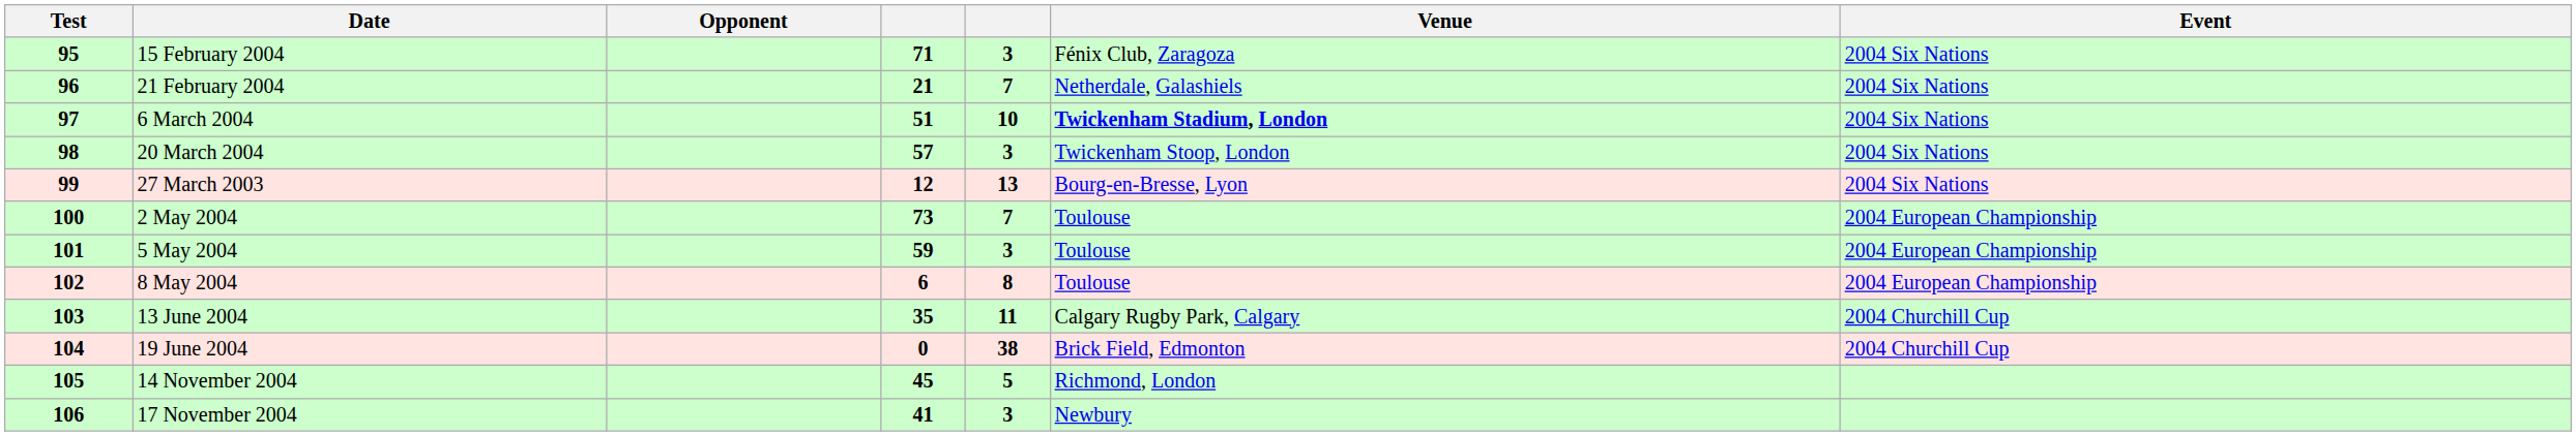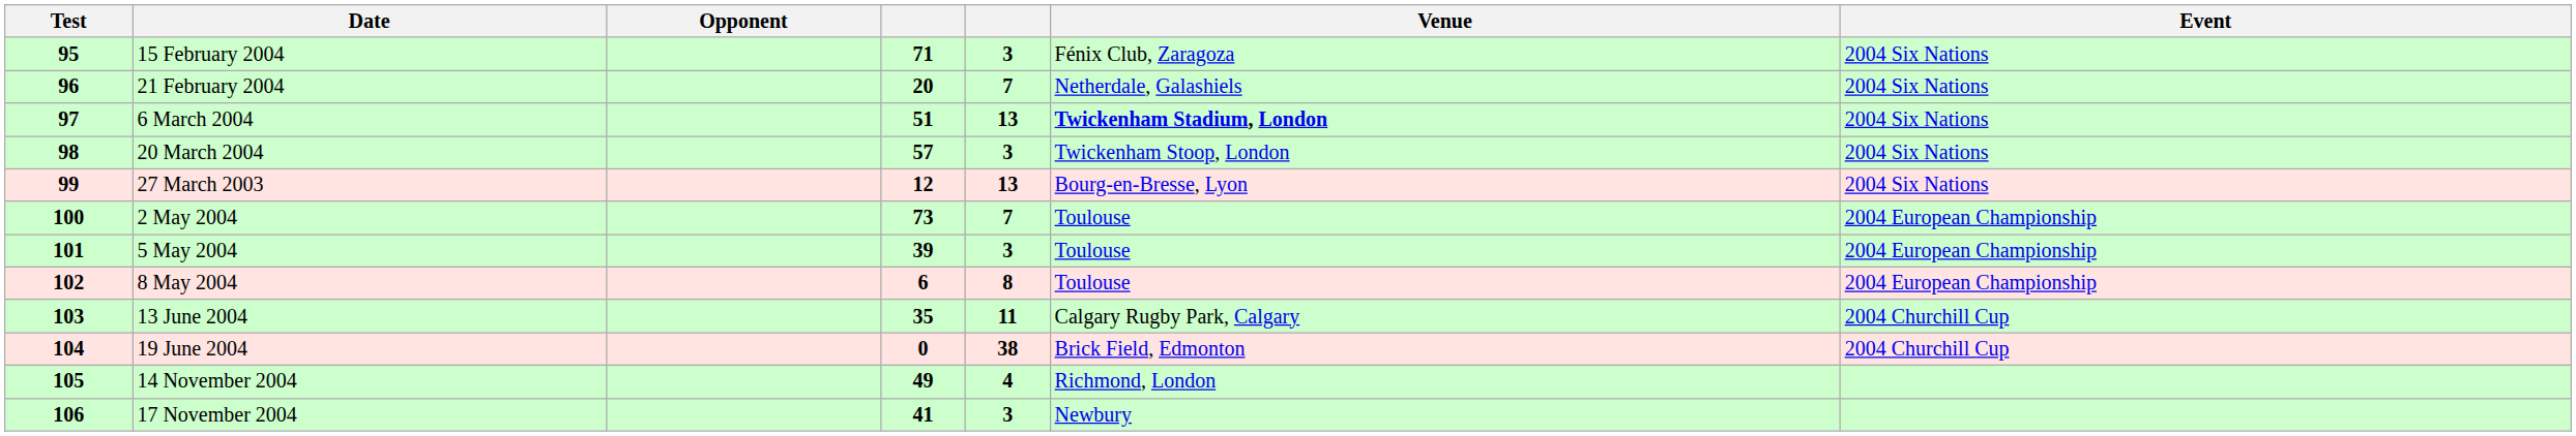 <table class="wikitable sortable" style="width:100%">
 <tr>
 <th>Test</th>
 <th>Date</th>
 <th>Opponent</th>
 <th></th>
 <th></th>
 <th>Venue</th>
 <th>Event</th>
 </tr>
 <tr bgcolor=#ccffcc>
 <td align="center"><strong>95</strong></td>
 <td>15 February 2004</td>
 <td></td>
 <td align="center"><strong>71</strong></td>
 <td align="center"><strong>3</strong></td>
 <td>Fénix Club, <a href='#'>Zaragoza</a></td>
 <td><a href='#'>2004 Six Nations</a></td>
 </tr>
 <tr bgcolor=#ccffcc>
 <td align="center"><strong>96</strong></td>
 <td>21 February 2004</td>
 <td></td>
-<td align="center"><strong>21</strong></td>
+<td align="center"><strong>20</strong></td>
 <td align="center"><strong>7</strong></td>
 <td><a href='#'>Netherdale</a>, <a href='#'>Galashiels</a></td>
 <td><a href='#'>2004 Six Nations</a></td>
 </tr>
 <tr bgcolor=#ccffcc>
 <td align="center"><strong>97</strong></td>
 <td>6 March 2004</td>
 <td></td>
 <td align="center"><strong>51</strong></td>
-<td align="center"><strong>10</strong></td>
+<td align="center"><strong>13</strong></td>
 <td><strong><a href='#'>Twickenham Stadium</a>, <a href='#'>London</a></strong></td>
 <td><a href='#'>2004 Six Nations</a></td>
 </tr>
 <tr bgcolor=#ccffcc>
 <td align="center"><strong>98</strong></td>
 <td>20 March 2004</td>
 <td></td>
 <td align="center"><strong>57</strong></td>
 <td align="center"><strong>3</strong></td>
 <td><a href='#'>Twickenham Stoop</a>, <a href='#'>London</a></td>
 <td><a href='#'>2004 Six Nations</a></td>
 </tr>
 <tr bgcolor=#ffe4e1>
 <td align="center"><strong>99</strong></td>
 <td>27 March 2003</td>
 <td></td>
 <td align="center"><strong>12</strong></td>
 <td align="center"><strong>13</strong></td>
 <td><a href='#'>Bourg-en-Bresse</a>, <a href='#'>Lyon</a></td>
 <td><a href='#'>2004 Six Nations</a></td>
 </tr>
 <tr bgcolor=#ccffcc>
 <td align="center"><strong>100</strong></td>
 <td>2 May 2004</td>
 <td></td>
 <td align="center"><strong>73</strong></td>
 <td align="center"><strong>7</strong></td>
 <td><a href='#'>Toulouse</a></td>
 <td><a href='#'>2004 European Championship</a></td>
 </tr>
 <tr bgcolor=#ccffcc>
 <td align="center"><strong>101</strong></td>
 <td>5 May 2004</td>
 <td></td>
-<td align="center"><strong>59</strong></td>
+<td align="center"><strong>39</strong></td>
 <td align="center"><strong>3</strong></td>
 <td><a href='#'>Toulouse</a></td>
 <td><a href='#'>2004 European Championship</a></td>
 </tr>
 <tr bgcolor=#ffe4e1>
 <td align="center"><strong>102</strong></td>
 <td>8 May 2004</td>
 <td></td>
 <td align="center"><strong>6</strong></td>
 <td align="center"><strong>8</strong></td>
 <td><a href='#'>Toulouse</a></td>
 <td><a href='#'>2004 European Championship</a></td>
 </tr>
 <tr bgcolor=#ccffcc>
 <td align="center"><strong>103</strong></td>
 <td>13 June 2004</td>
 <td></td>
 <td align="center"><strong>35</strong></td>
 <td align="center"><strong>11</strong></td>
 <td>Calgary Rugby Park, <a href='#'>Calgary</a></td>
 <td><a href='#'>2004 Churchill Cup</a></td>
 </tr>
 <tr bgcolor=#ffe4e1>
 <td align="center"><strong>104</strong></td>
 <td>19 June 2004</td>
 <td></td>
 <td align="center"><strong>0</strong></td>
 <td align="center"><strong>38</strong></td>
 <td><a href='#'>Brick Field</a>, <a href='#'>Edmonton</a></td>
 <td><a href='#'>2004 Churchill Cup</a></td>
 </tr>
 <tr bgcolor=#ccffcc>
 <td align="center"><strong>105</strong></td>
 <td>14 November 2004</td>
 <td></td>
-<td align="center"><strong>45</strong></td>
-<td align="center"><strong>5</strong></td>
+<td align="center"><strong>49</strong></td>
+<td align="center"><strong>4</strong></td>
 <td><a href='#'>Richmond</a>, <a href='#'>London</a></td>
 <td></td>
 </tr>
 <tr bgcolor=#ccffcc>
 <td align="center"><strong>106</strong></td>
 <td>17 November 2004</td>
 <td></td>
 <td align="center"><strong>41</strong></td>
 <td align="center"><strong>3</strong></td>
 <td><a href='#'>Newbury</a></td>
 <td></td>
 </tr>
 </table>
